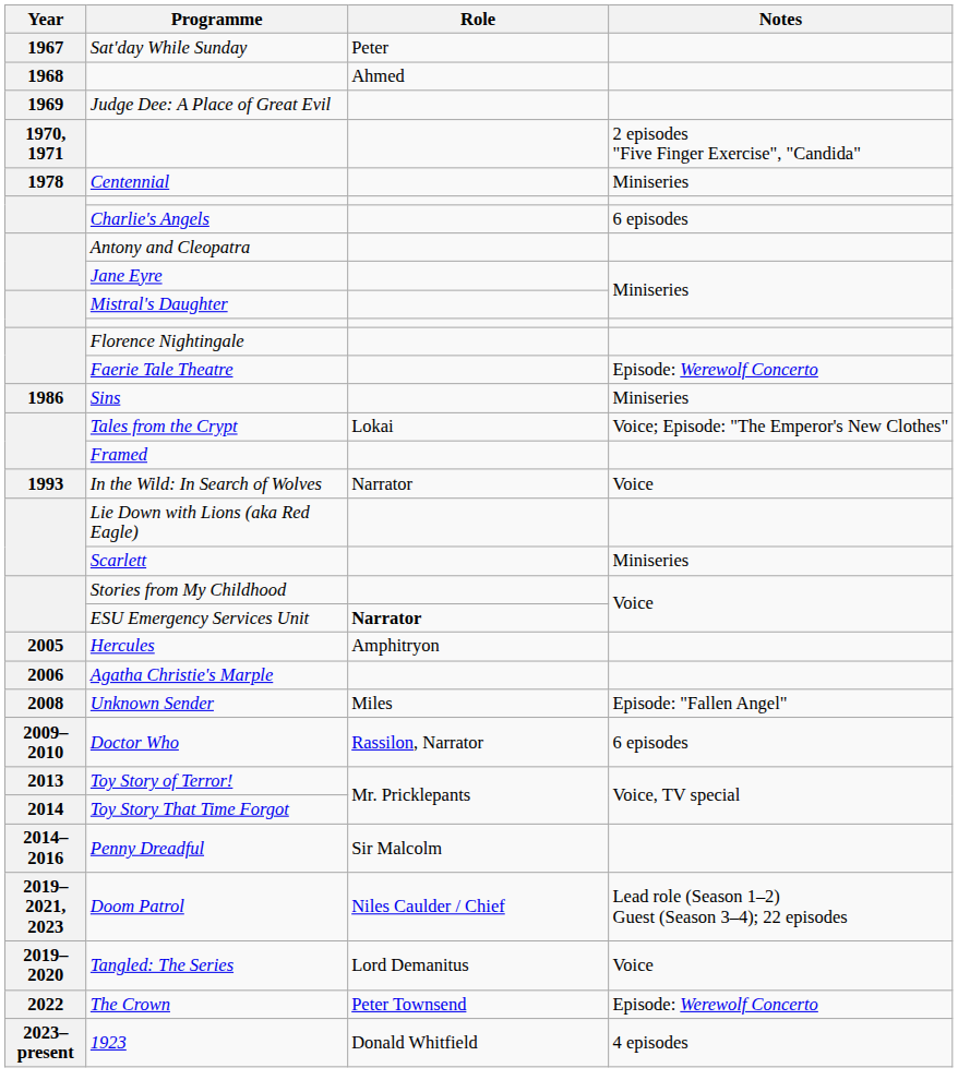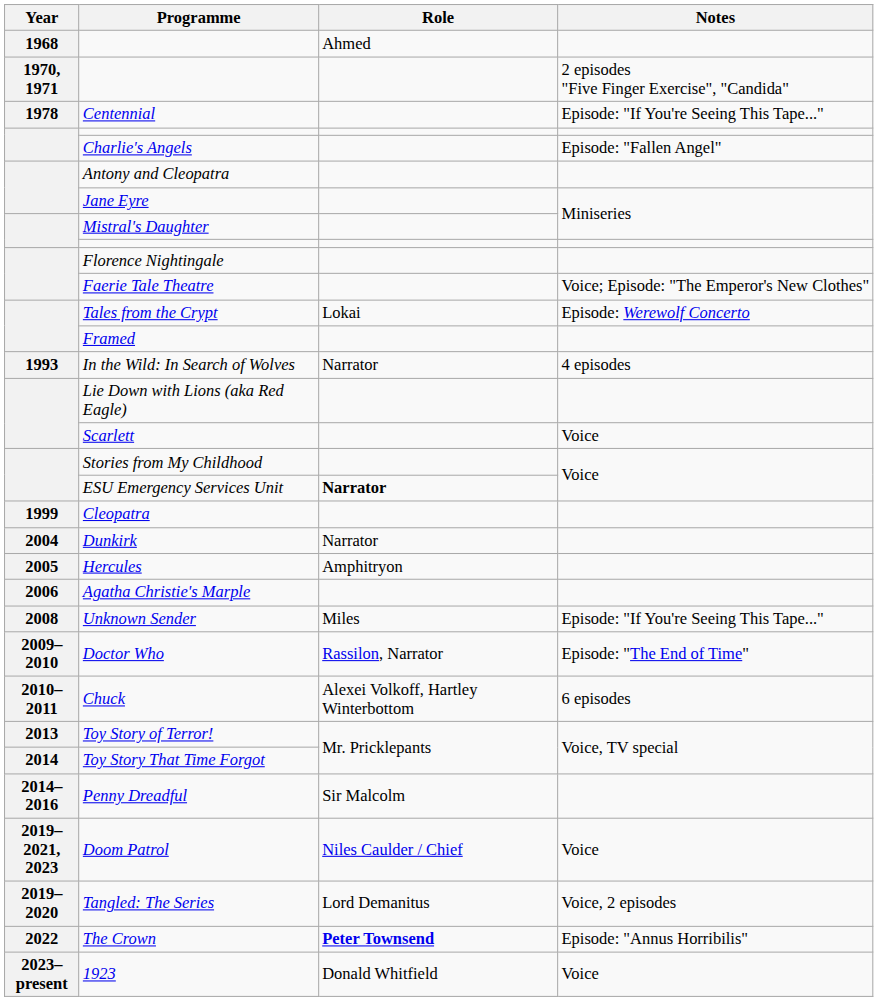 <table class="wikitable plainrowheaders sortable" style="margin-right: 0;">
 <tr>
 <th scope="col" style="width: 65px;">Year</th>
 <th scope="col" style="width: 225px;">Programme</th>
 <th scope="col" style="width: 225px;">Role</th>
 <th scope="col" class="unsortable">Notes</th>
 </tr>
 <tr>
-<th scope="row">1967</th>
-<td><em>Sat'day While Sunday</em></td>
-<td>Peter</td>
-<td></td>
-</tr>
-<tr>
 <th scope="row">1968</th>
 <td></td>
 <td>Ahmed</td>
-<td></td>
-</tr>
-<tr>
-<th scope="row">1969</th>
-<td><em>Judge Dee: A Place of Great Evil</em></td>
-<td></td>
 <td></td>
 </tr>
 <tr>
 <th scope="row">1970, 1971</th>
 <td></td>
 <td></td>
 <td>2 episodes<br>"Five Finger Exercise", "Candida"</td>
 </tr>
 <tr>
 <th scope="row">1978</th>
 <td><em><a href='#'>Centennial</a></em></td>
 <td></td>
-<td>Miniseries</td>
+<td>Episode: "If You're Seeing This Tape..."</td>
 </tr>
 <tr>
 <th rowspan="2" scope="row"></th>
 <td></td>
 <td></td>
 <td></td>
 </tr>
 <tr>
 <td><em><a href='#'>Charlie's Angels</a></em></td>
 <td></td>
-<td>6 episodes</td>
+<td>Episode: "Fallen Angel"</td>
 </tr>
 <tr>
 <th rowspan="2" scope="row"></th>
 <td><em>Antony and Cleopatra</em></td>
 <td></td>
 <td></td>
 </tr>
 <tr>
 <td><em><a href='#'>Jane Eyre</a></em></td>
 <td></td>
 <td rowspan="2">Miniseries</td>
 </tr>
 <tr>
 <th rowspan="2" scope="row"></th>
 <td><em><a href='#'>Mistral's Daughter</a></em></td>
 <td></td>
 </tr>
 <tr>
 <td></td>
 <td></td>
 <td></td>
 </tr>
 <tr>
 <th rowspan="2" scope="row"></th>
 <td><em>Florence Nightingale</em></td>
 <td></td>
 <td></td>
 </tr>
 <tr>
 <td><em><a href='#'>Faerie Tale Theatre</a></em></td>
 <td></td>
-<td>Episode: <em><a href='#'>Werewolf Concerto</a></em></td>
-</tr>
-<tr>
-<th scope="row">1986</th>
-<td><em><a href='#'>Sins</a></em></td>
-<td></td>
-<td>Miniseries</td>
+<td>Voice; Episode: "The Emperor's New Clothes"</td>
 </tr>
 <tr>
 <th rowspan="2" scope="row"></th>
 <td><em><a href='#'>Tales from the Crypt</a></em></td>
 <td>Lokai</td>
-<td>Voice; Episode: "The Emperor's New Clothes"</td>
+<td>Episode: <em><a href='#'>Werewolf Concerto</a></em></td>
 </tr>
 <tr>
 <td><em><a href='#'>Framed</a></em></td>
 <td></td>
 <td></td>
 </tr>
 <tr>
 <th scope="row">1993</th>
 <td><em>In the Wild: In Search of Wolves</em></td>
 <td>Narrator</td>
-<td>Voice</td>
+<td>4 episodes</td>
 </tr>
 <tr>
 <th rowspan="2" scope="row"></th>
 <td><em>Lie Down with Lions (aka Red Eagle)</em></td>
 <td></td>
 <td></td>
 </tr>
 <tr>
 <td><em><a href='#'>Scarlett</a></em></td>
 <td></td>
-<td>Miniseries</td>
+<td>Voice</td>
 </tr>
 <tr>
 <th rowspan="2" scope="row"></th>
 <td><em>Stories from My Childhood</em></td>
 <td></td>
 <td rowspan="2">Voice</td>
 </tr>
 <tr>
 <td><em>ESU Emergency Services Unit</em></td>
 <td><strong>Narrator</strong></td>
+</tr>
+<tr>
+<th scope="row">1999</th>
+<td><em><a href='#'>Cleopatra</a></em></td>
+<td></td>
+<td></td>
+</tr>
+<tr>
+<th scope="row">2004</th>
+<td><em><a href='#'>Dunkirk</a></em></td>
+<td>Narrator</td>
+<td></td>
 </tr>
 <tr>
 <th scope="row">2005</th>
 <td><em><a href='#'>Hercules</a></em></td>
 <td>Amphitryon</td>
 <td></td>
 </tr>
 <tr>
 <th scope="row">2006</th>
 <td><em><a href='#'>Agatha Christie's Marple</a></em></td>
 <td></td>
 <td></td>
 </tr>
 <tr>
 <th scope="row">2008</th>
 <td><em><a href='#'>Unknown Sender</a></em></td>
 <td>Miles</td>
-<td>Episode: "Fallen Angel"</td>
+<td>Episode: "If You're Seeing This Tape..."</td>
 </tr>
 <tr>
 <th scope="row">2009–2010</th>
 <td><em><a href='#'>Doctor Who</a></em></td>
 <td><a href='#'>Rassilon</a>, Narrator</td>
+<td>Episode: "<a href='#'>The End of Time</a>"</td>
+</tr>
+<tr>
+<th scope="row">2010–2011</th>
+<td><em><a href='#'>Chuck</a></em></td>
+<td>Alexei Volkoff, Hartley Winterbottom</td>
 <td>6 episodes</td>
 </tr>
 <tr>
 <th scope="row">2013</th>
 <td><em><a href='#'>Toy Story of Terror!</a></em></td>
 <td rowspan="2">Mr. Pricklepants</td>
 <td rowspan="2">Voice, TV special</td>
 </tr>
 <tr>
 <th scope="row">2014</th>
 <td><em><a href='#'>Toy Story That Time Forgot</a></em></td>
 </tr>
 <tr>
 <th scope="row">2014–2016</th>
 <td><em><a href='#'>Penny Dreadful</a></em></td>
 <td>Sir Malcolm</td>
 <td></td>
 </tr>
 <tr>
 <th scope="row">2019–2021, 2023</th>
 <td><em><a href='#'>Doom Patrol</a></em></td>
 <td><a href='#'>Niles Caulder / Chief</a></td>
-<td>Lead role (Season 1–2)<br>Guest (Season 3–4); 22 episodes</td>
+<td>Voice</td>
 </tr>
 <tr>
 <th scope="row">2019–2020</th>
 <td><em><a href='#'>Tangled: The Series</a></em></td>
 <td>Lord Demanitus</td>
-<td>Voice</td>
+<td>Voice, 2 episodes</td>
 </tr>
 <tr>
 <th scope="row">2022</th>
 <td><em><a href='#'>The Crown</a></em></td>
-<td><a href='#'>Peter Townsend</a></td>
-<td>Episode: <em><a href='#'>Werewolf Concerto</a></em></td>
+<td><strong><a href='#'>Peter Townsend</a></strong></td>
+<td>Episode: "Annus Horribilis"</td>
 </tr>
 <tr>
 <th scope="row">2023–present</th>
 <td><em><a href='#'>1923</a></em></td>
 <td>Donald Whitfield</td>
-<td>4 episodes</td>
+<td>Voice</td>
 </tr>
 </table>
